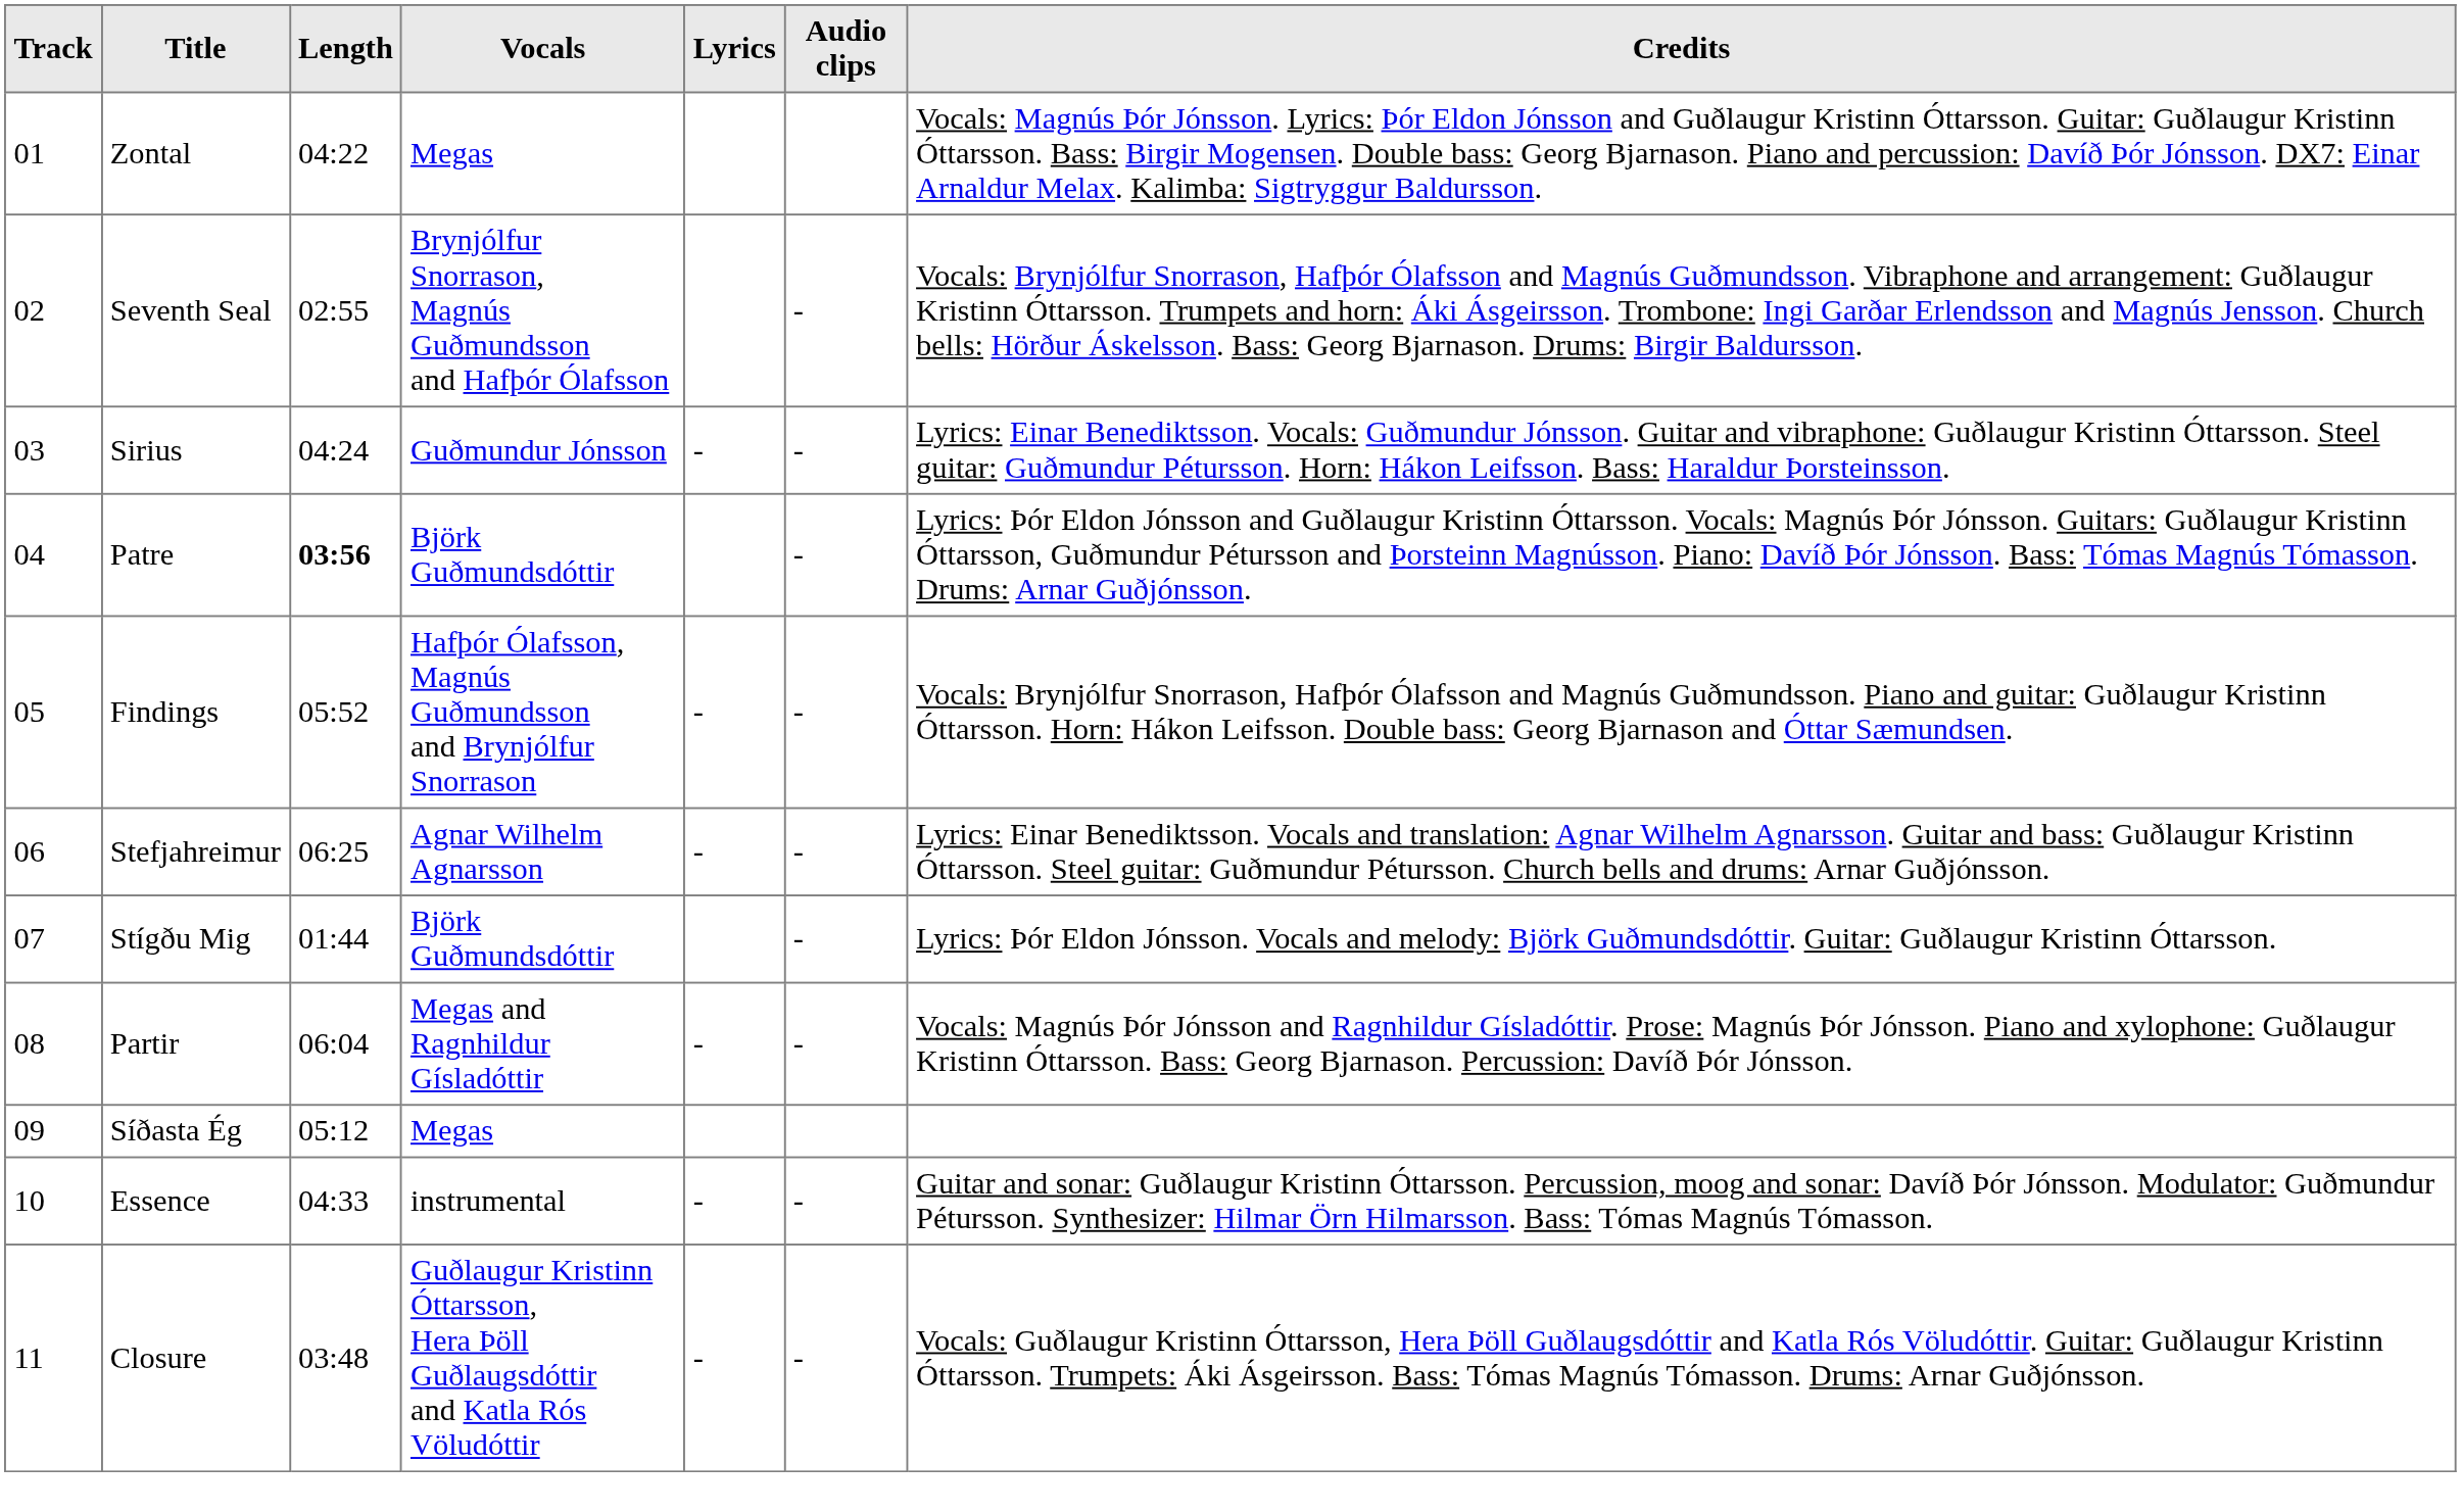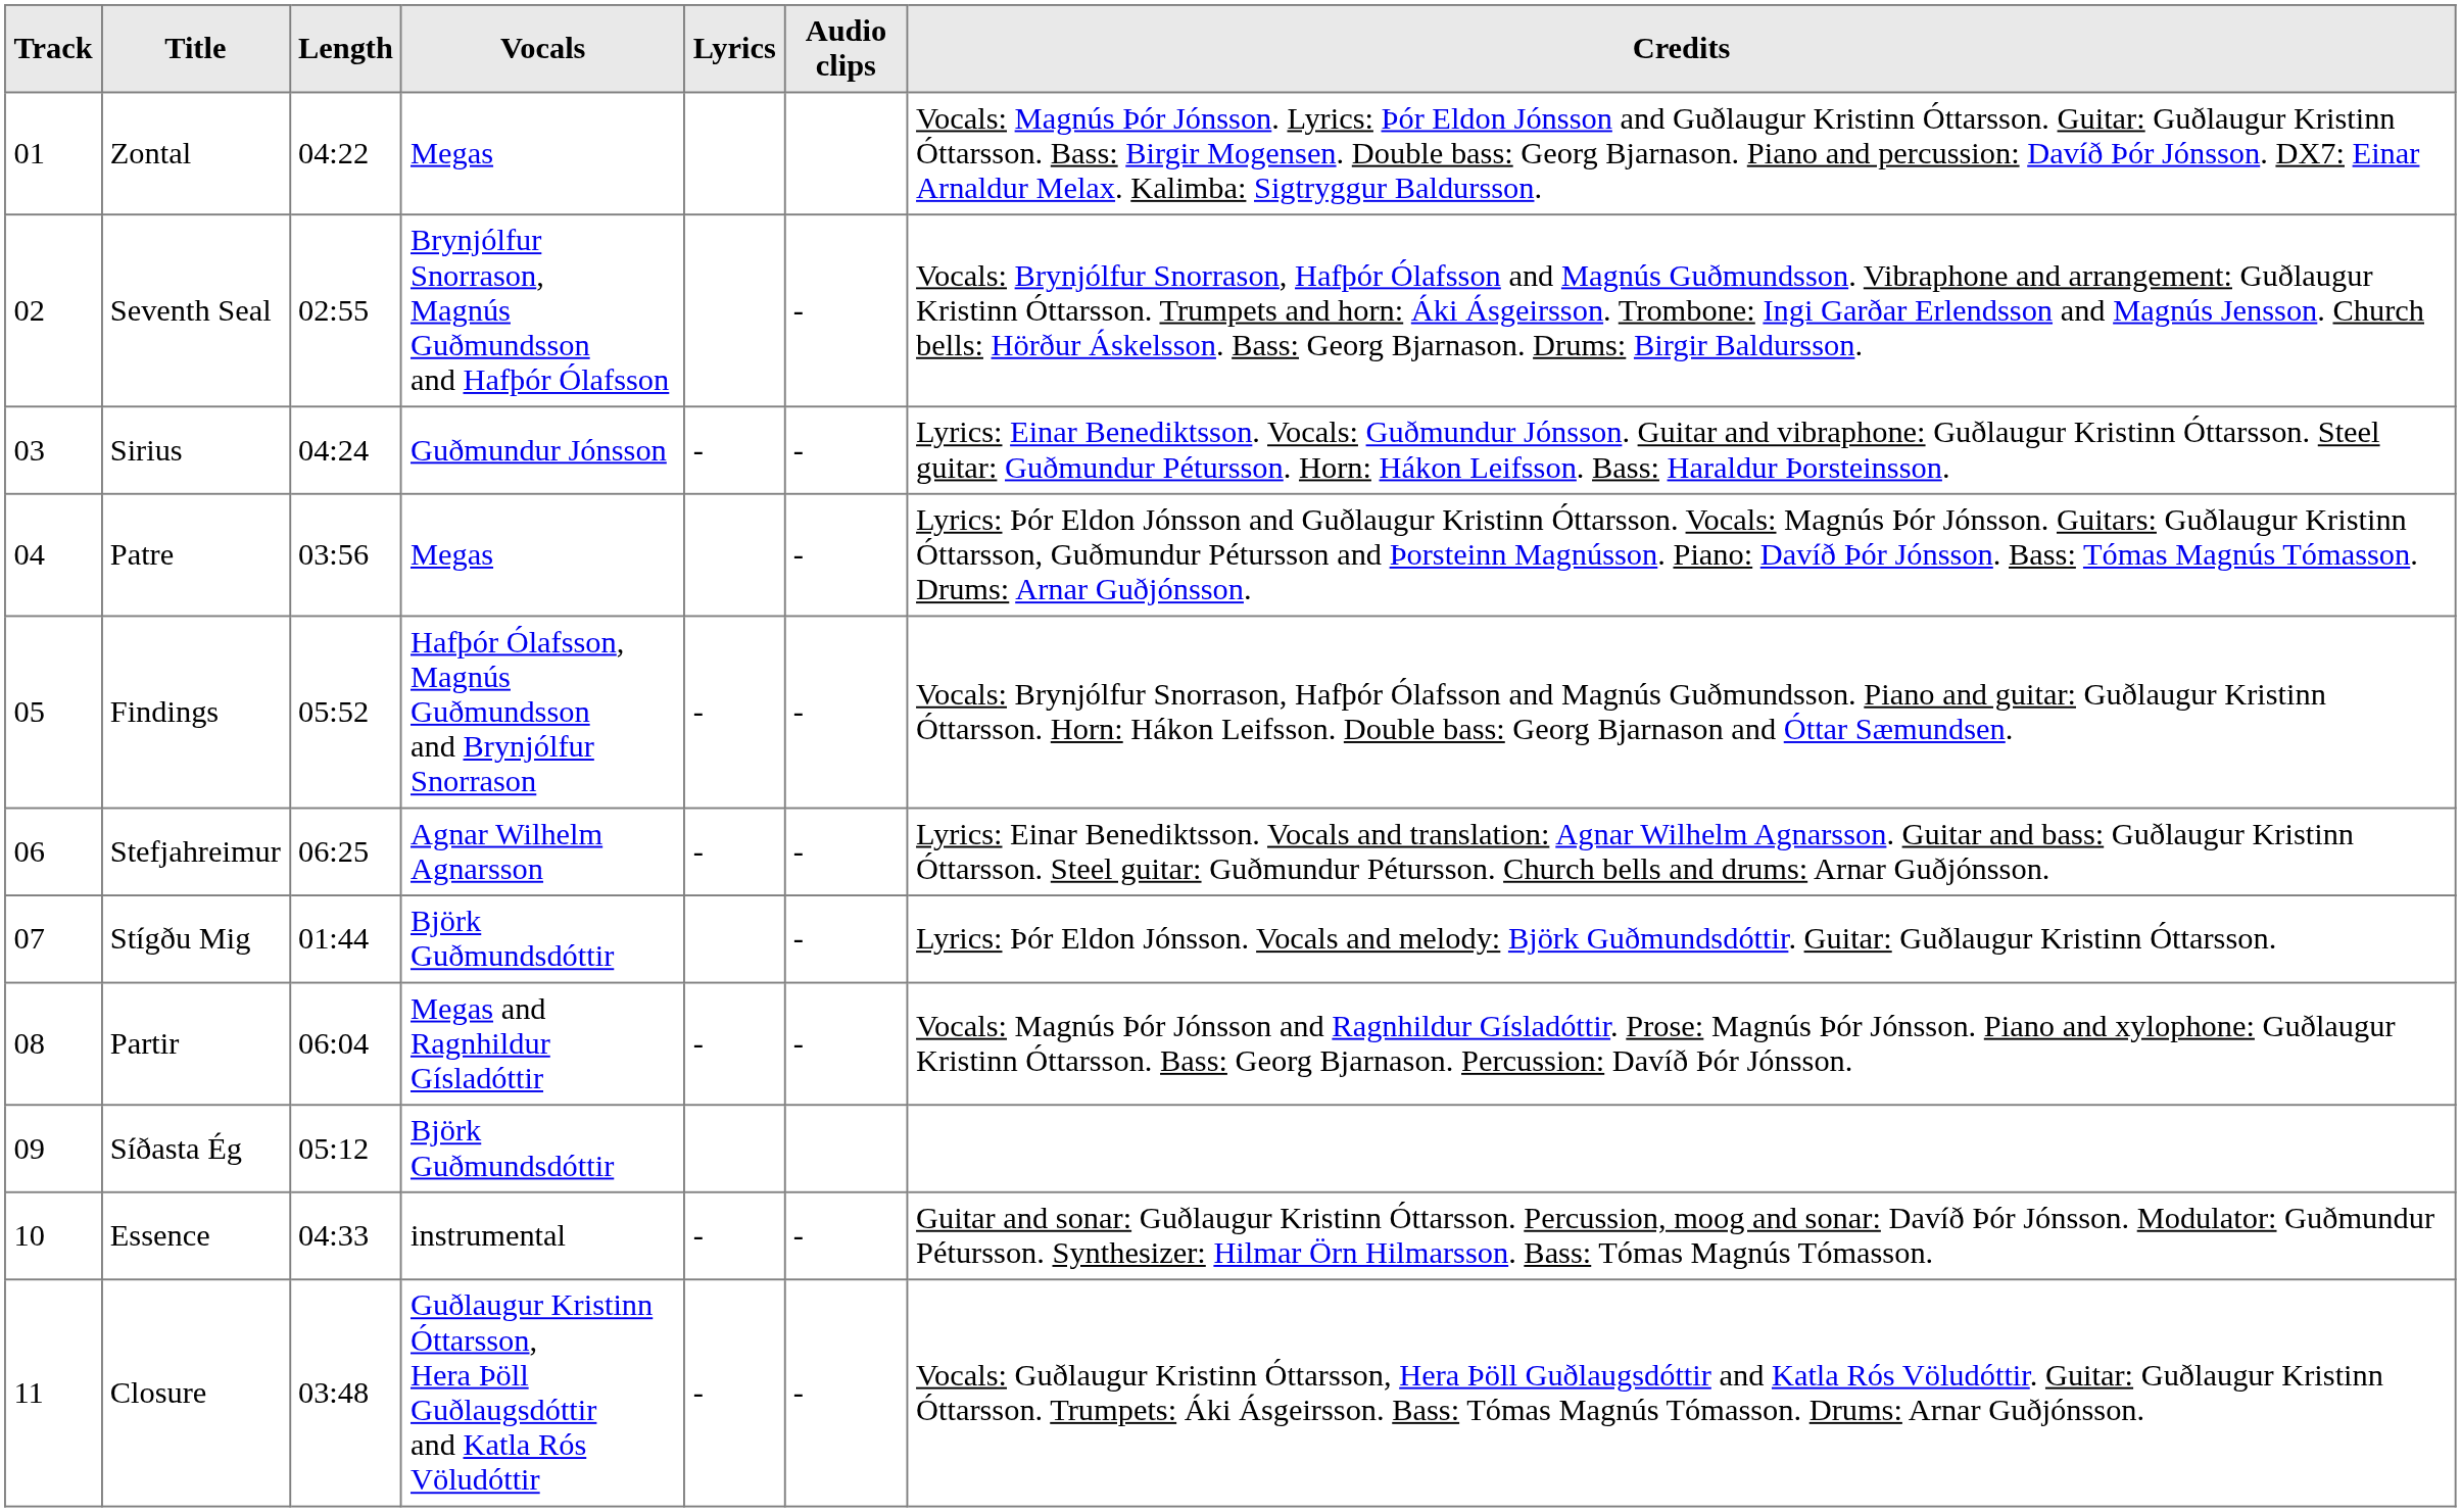 <table class="toccolours" border="1" cellpadding="4" style="border-collapse:collapse">
 <tr style="background-color:#e9e9e9" |>
 <th>Track</th>
 <th>Title</th>
 <th>Length</th>
 <th>Vocals</th>
 <th>Lyrics</th>
 <th>Audio clips</th>
 <th>Credits</th>
 </tr>
 <tr>
 <td>01</td>
 <td>Zontal</td>
 <td>04:22</td>
 <td><a href='#'>Megas</a></td>
 <td></td>
 <td></td>
 <td><u>Vocals:</u> <a href='#'>Magnús Þór Jónsson</a>. <u>Lyrics:</u> <a href='#'>Þór Eldon Jónsson</a> and Guðlaugur Kristinn Óttarsson. <u>Guitar:</u> Guðlaugur Kristinn Óttarsson. <u>Bass:</u> <a href='#'>Birgir Mogensen</a>. <u>Double bass:</u> Georg Bjarnason. <u>Piano and percussion:</u> <a href='#'>Davíð Þór Jónsson</a>. <u>DX7:</u> <a href='#'>Einar Arnaldur Melax</a>. <u>Kalimba:</u> <a href='#'>Sigtryggur Baldursson</a>.</td>
 </tr>
 <tr>
 <td>02</td>
 <td>Seventh Seal</td>
 <td>02:55</td>
 <td><a href='#'>Brynjólfur Snorrason</a>,<br><a href='#'>Magnús Guðmundsson</a><br>and <a href='#'>Hafþór Ólafsson</a></td>
 <td></td>
 <td>-</td>
 <td><u>Vocals:</u> <a href='#'>Brynjólfur Snorrason</a>, <a href='#'>Hafþór Ólafsson</a> and <a href='#'>Magnús Guðmundsson</a>. <u>Vibraphone and arrangement:</u> Guðlaugur Kristinn Óttarsson. <u>Trumpets and horn:</u> <a href='#'>Áki Ásgeirsson</a>. <u>Trombone:</u> <a href='#'>Ingi Garðar Erlendsson</a> and <a href='#'>Magnús Jensson</a>. <u>Church bells:</u> <a href='#'>Hörður Áskelsson</a>. <u>Bass:</u> Georg Bjarnason. <u>Drums:</u> <a href='#'>Birgir Baldursson</a>.</td>
 </tr>
 <tr>
 <td>03</td>
 <td>Sirius</td>
 <td>04:24</td>
 <td><a href='#'>Guðmundur Jónsson</a></td>
 <td>-</td>
 <td>-</td>
 <td><u>Lyrics:</u> <a href='#'>Einar Benediktsson</a>. <u>Vocals:</u> <a href='#'>Guðmundur Jónsson</a>. <u>Guitar and vibraphone:</u> Guðlaugur Kristinn Óttarsson. <u>Steel guitar:</u> <a href='#'>Guðmundur Pétursson</a>. <u>Horn:</u> <a href='#'>Hákon Leifsson</a>. <u>Bass:</u> <a href='#'>Haraldur Þorsteinsson</a>.</td>
 </tr>
 <tr>
 <td>04</td>
 <td>Patre</td>
-<td><strong>03:56</strong></td>
-<td><a href='#'>Björk Guðmundsdóttir</a></td>
+<td>03:56</td>
+<td><a href='#'>Megas</a></td>
 <td></td>
 <td>-</td>
 <td><u>Lyrics:</u> Þór Eldon Jónsson and Guðlaugur Kristinn Óttarsson. <u>Vocals:</u> Magnús Þór Jónsson. <u>Guitars:</u> Guðlaugur Kristinn Óttarsson, Guðmundur Pétursson and <a href='#'>Þorsteinn Magnússon</a>. <u>Piano:</u> <a href='#'>Davíð Þór Jónsson</a>. <u>Bass:</u> <a href='#'>Tómas Magnús Tómasson</a>. <u>Drums:</u> <a href='#'>Arnar Guðjónsson</a>.</td>
 </tr>
 <tr>
 <td>05</td>
 <td>Findings</td>
 <td>05:52</td>
 <td><a href='#'>Hafþór Ólafsson</a>,<br><a href='#'>Magnús Guðmundsson</a><br>and <a href='#'>Brynjólfur Snorrason</a></td>
 <td>-</td>
 <td>-</td>
 <td><u>Vocals:</u> Brynjólfur Snorrason, Hafþór Ólafsson and Magnús Guðmundsson. <u>Piano and guitar:</u> Guðlaugur Kristinn Óttarsson. <u>Horn:</u> Hákon Leifsson. <u>Double bass:</u> Georg Bjarnason and <a href='#'>Óttar Sæmundsen</a>.</td>
 </tr>
 <tr>
 <td>06</td>
 <td>Stefjahreimur</td>
 <td>06:25</td>
 <td><a href='#'>Agnar Wilhelm Agnarsson</a></td>
 <td>-</td>
 <td>-</td>
 <td><u>Lyrics:</u> Einar Benediktsson. <u>Vocals and translation:</u> <a href='#'>Agnar Wilhelm Agnarsson</a>. <u>Guitar and bass:</u> Guðlaugur Kristinn Óttarsson. <u>Steel guitar:</u> Guðmundur Pétursson. <u>Church bells and drums:</u> Arnar Guðjónsson.</td>
 </tr>
 <tr>
 <td>07</td>
 <td>Stígðu Mig</td>
 <td>01:44</td>
 <td><a href='#'>Björk Guðmundsdóttir</a></td>
 <td></td>
 <td>-</td>
 <td><u>Lyrics:</u> Þór Eldon Jónsson. <u>Vocals and melody:</u> <a href='#'>Björk Guðmundsdóttir</a>. <u>Guitar:</u> Guðlaugur Kristinn Óttarsson.</td>
 </tr>
 <tr>
 <td>08</td>
 <td>Partir</td>
 <td>06:04</td>
 <td><a href='#'>Megas</a> and<br><a href='#'>Ragnhildur Gísladóttir</a></td>
 <td>-</td>
 <td>-</td>
 <td><u>Vocals:</u> Magnús Þór Jónsson and <a href='#'>Ragnhildur Gísladóttir</a>. <u>Prose:</u> Magnús Þór Jónsson. <u>Piano and xylophone:</u> Guðlaugur Kristinn Óttarsson. <u>Bass:</u> Georg Bjarnason. <u>Percussion:</u> Davíð Þór Jónsson.</td>
 </tr>
 <tr>
 <td>09</td>
 <td>Síðasta Ég</td>
 <td>05:12</td>
-<td><a href='#'>Megas</a></td>
+<td><a href='#'>Björk Guðmundsdóttir</a></td>
 <td></td>
 <td></td>
 </tr>
 <tr>
 <td>10</td>
 <td>Essence</td>
 <td>04:33</td>
 <td>instrumental</td>
 <td>-</td>
 <td>-</td>
 <td><u>Guitar and sonar:</u> Guðlaugur Kristinn Óttarsson. <u>Percussion, moog and sonar:</u> Davíð Þór Jónsson. <u>Modulator:</u> Guðmundur Pétursson. <u>Synthesizer:</u> <a href='#'>Hilmar Örn Hilmarsson</a>. <u>Bass:</u> Tómas Magnús Tómasson.</td>
 </tr>
 <tr>
 <td>11</td>
 <td>Closure</td>
 <td>03:48</td>
 <td><a href='#'>Guðlaugur Kristinn Óttarsson</a>,<br><a href='#'>Hera Þöll Guðlaugsdóttir</a><br>and <a href='#'>Katla Rós Völudóttir</a></td>
 <td>-</td>
 <td>-</td>
 <td><u>Vocals:</u> Guðlaugur Kristinn Óttarsson, <a href='#'>Hera Þöll Guðlaugsdóttir</a> and <a href='#'>Katla Rós Völudóttir</a>. <u>Guitar:</u> Guðlaugur Kristinn Óttarsson. <u>Trumpets:</u> Áki Ásgeirsson. <u>Bass:</u> Tómas Magnús Tómasson. <u>Drums:</u> Arnar Guðjónsson.</td>
 </tr>
 </table>
